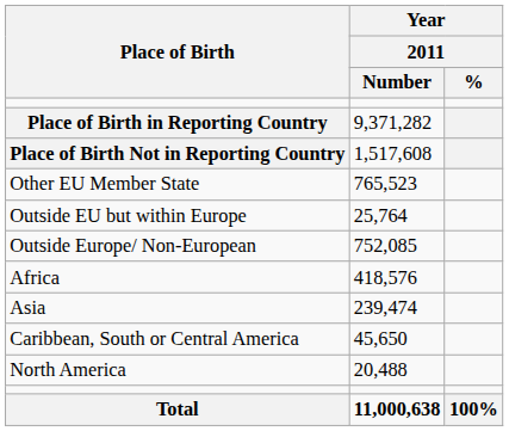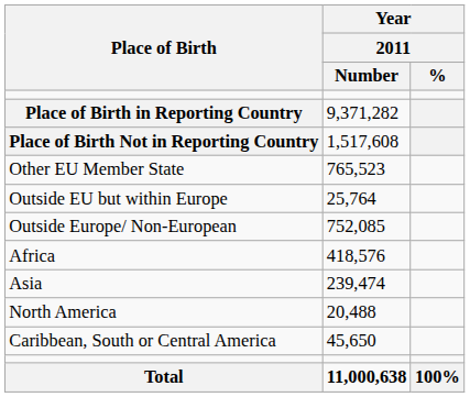 <table class="wikitable sortable mw-collapsible">
 <tr>
 <th rowspan="3">Place of Birth</th>
 <th colspan="2">Year</th>
 </tr>
 <tr>
 <th colspan="2">2011</th>
 </tr>
 <tr>
 <th>Number</th>
 <th>%</th>
 </tr>
 <tr>
 <td></td>
 <td></td>
 <td></td>
 </tr>
 <tr>
 <th>Place of Birth in Reporting Country</th>
 <td>9,371,282</td>
 <th></th>
 </tr>
 <tr>
 <th>Place of Birth Not in Reporting Country</th>
 <td>1,517,608</td>
 <th></th>
 </tr>
 <tr>
 <td>Other EU Member State</td>
 <td>765,523</td>
 <td></td>
 </tr>
 <tr>
 <td>Outside EU but within Europe</td>
 <td>25,764</td>
 <td></td>
 </tr>
 <tr>
 <td>Outside Europe/ Non-European</td>
 <td>752,085</td>
 <td></td>
 </tr>
 <tr>
 <td>Africa</td>
 <td>418,576</td>
 <td></td>
 </tr>
 <tr>
 <td>Asia</td>
 <td>239,474</td>
 <td></td>
 </tr>
 <tr>
-<td>Caribbean, South or Central America</td>
-<td>45,650</td>
+<td>North America</td>
+<td>20,488</td>
 <td></td>
 </tr>
 <tr>
-<td>North America</td>
-<td>20,488</td>
+<td>Caribbean, South or Central America</td>
+<td>45,650</td>
 <td></td>
 </tr>
 <tr>
 <td></td>
 <td></td>
 <td></td>
 </tr>
 <tr>
 <th>Total</th>
 <td><strong>11,000,638</strong></td>
 <th>100%</th>
 </tr>
 </table>
